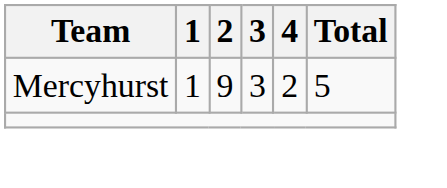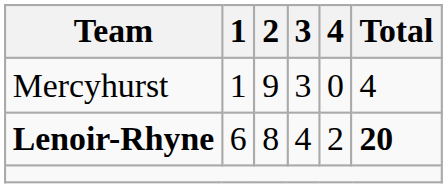 <table class="wikitable">
 <tr>
 <th>Team</th>
 <th>1</th>
 <th>2</th>
 <th>3</th>
 <th>4</th>
 <th>Total</th>
 </tr>
 <tr>
 <td>Mercyhurst</td>
 <td>1</td>
 <td>9</td>
 <td>3</td>
+<td>0</td>
+<td>4</td>
+</tr>
+<tr>
+<td><strong>Lenoir-Rhyne</strong></td>
+<td>6</td>
+<td>8</td>
+<td>4</td>
 <td>2</td>
-<td>5</td>
+<td><strong>20</strong></td>
 </tr>
 <tr>
 <td colspan="6"></td>
 </tr>
 </table>
